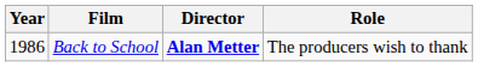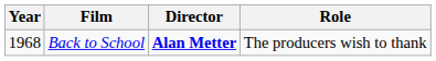 <table class="wikitable">
 <tr>
 <th>Year</th>
 <th>Film</th>
 <th>Director</th>
 <th>Role</th>
 </tr>
 <tr>
-<td>1986</td>
+<td>1968</td>
 <td><em><a href='#'>Back to School</a></em></td>
 <td><strong><a href='#'>Alan Metter</a></strong></td>
 <td>The producers wish to thank</td>
 </tr>
 </table>
